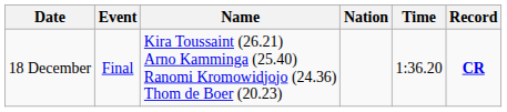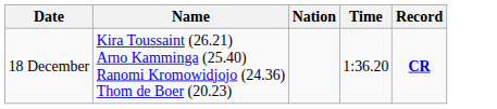 <table class="wikitable" style=text-align:center>
 <tr>
 <th>Date</th>
-<th>Event</th>
 <th>Name</th>
 <th>Nation</th>
 <th>Time</th>
 <th>Record</th>
 </tr>
 <tr>
 <td>18 December</td>
-<td><a href='#'>Final</a></td>
 <td align=left><a href='#'>Kira Toussaint</a> (26.21)<br><a href='#'>Arno Kamminga</a> (25.40)<br><a href='#'>Ranomi Kromowidjojo</a> (24.36)<br> <a href='#'>Thom de Boer</a> (20.23)</td>
 <td align=left></td>
 <td>1:36.20</td>
 <td><strong><a href='#'>CR</a></strong></td>
 </tr>
 </table>
